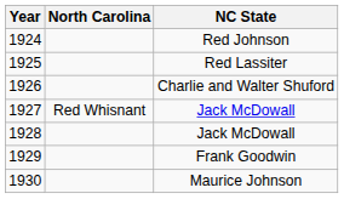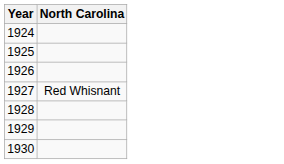 <table class="wikitable" style="text-align:center">
 <tr>
 <th>Year</th>
 <th>North Carolina</th>
-<th>NC State</th>
 </tr>
 <tr>
 <td>1924</td>
 <td></td>
-<td>Red Johnson</td>
 </tr>
 <tr>
 <td>1925</td>
 <td></td>
-<td>Red Lassiter</td>
 </tr>
 <tr>
 <td>1926</td>
 <td></td>
-<td>Charlie and Walter Shuford</td>
 </tr>
 <tr>
 <td>1927</td>
 <td>Red Whisnant</td>
-<td><a href='#'>Jack McDowall</a></td>
 </tr>
 <tr>
 <td>1928</td>
 <td></td>
-<td>Jack McDowall</td>
 </tr>
 <tr>
 <td>1929</td>
 <td></td>
-<td>Frank Goodwin</td>
 </tr>
 <tr>
 <td>1930</td>
 <td></td>
-<td>Maurice Johnson</td>
 </tr>
 </table>
